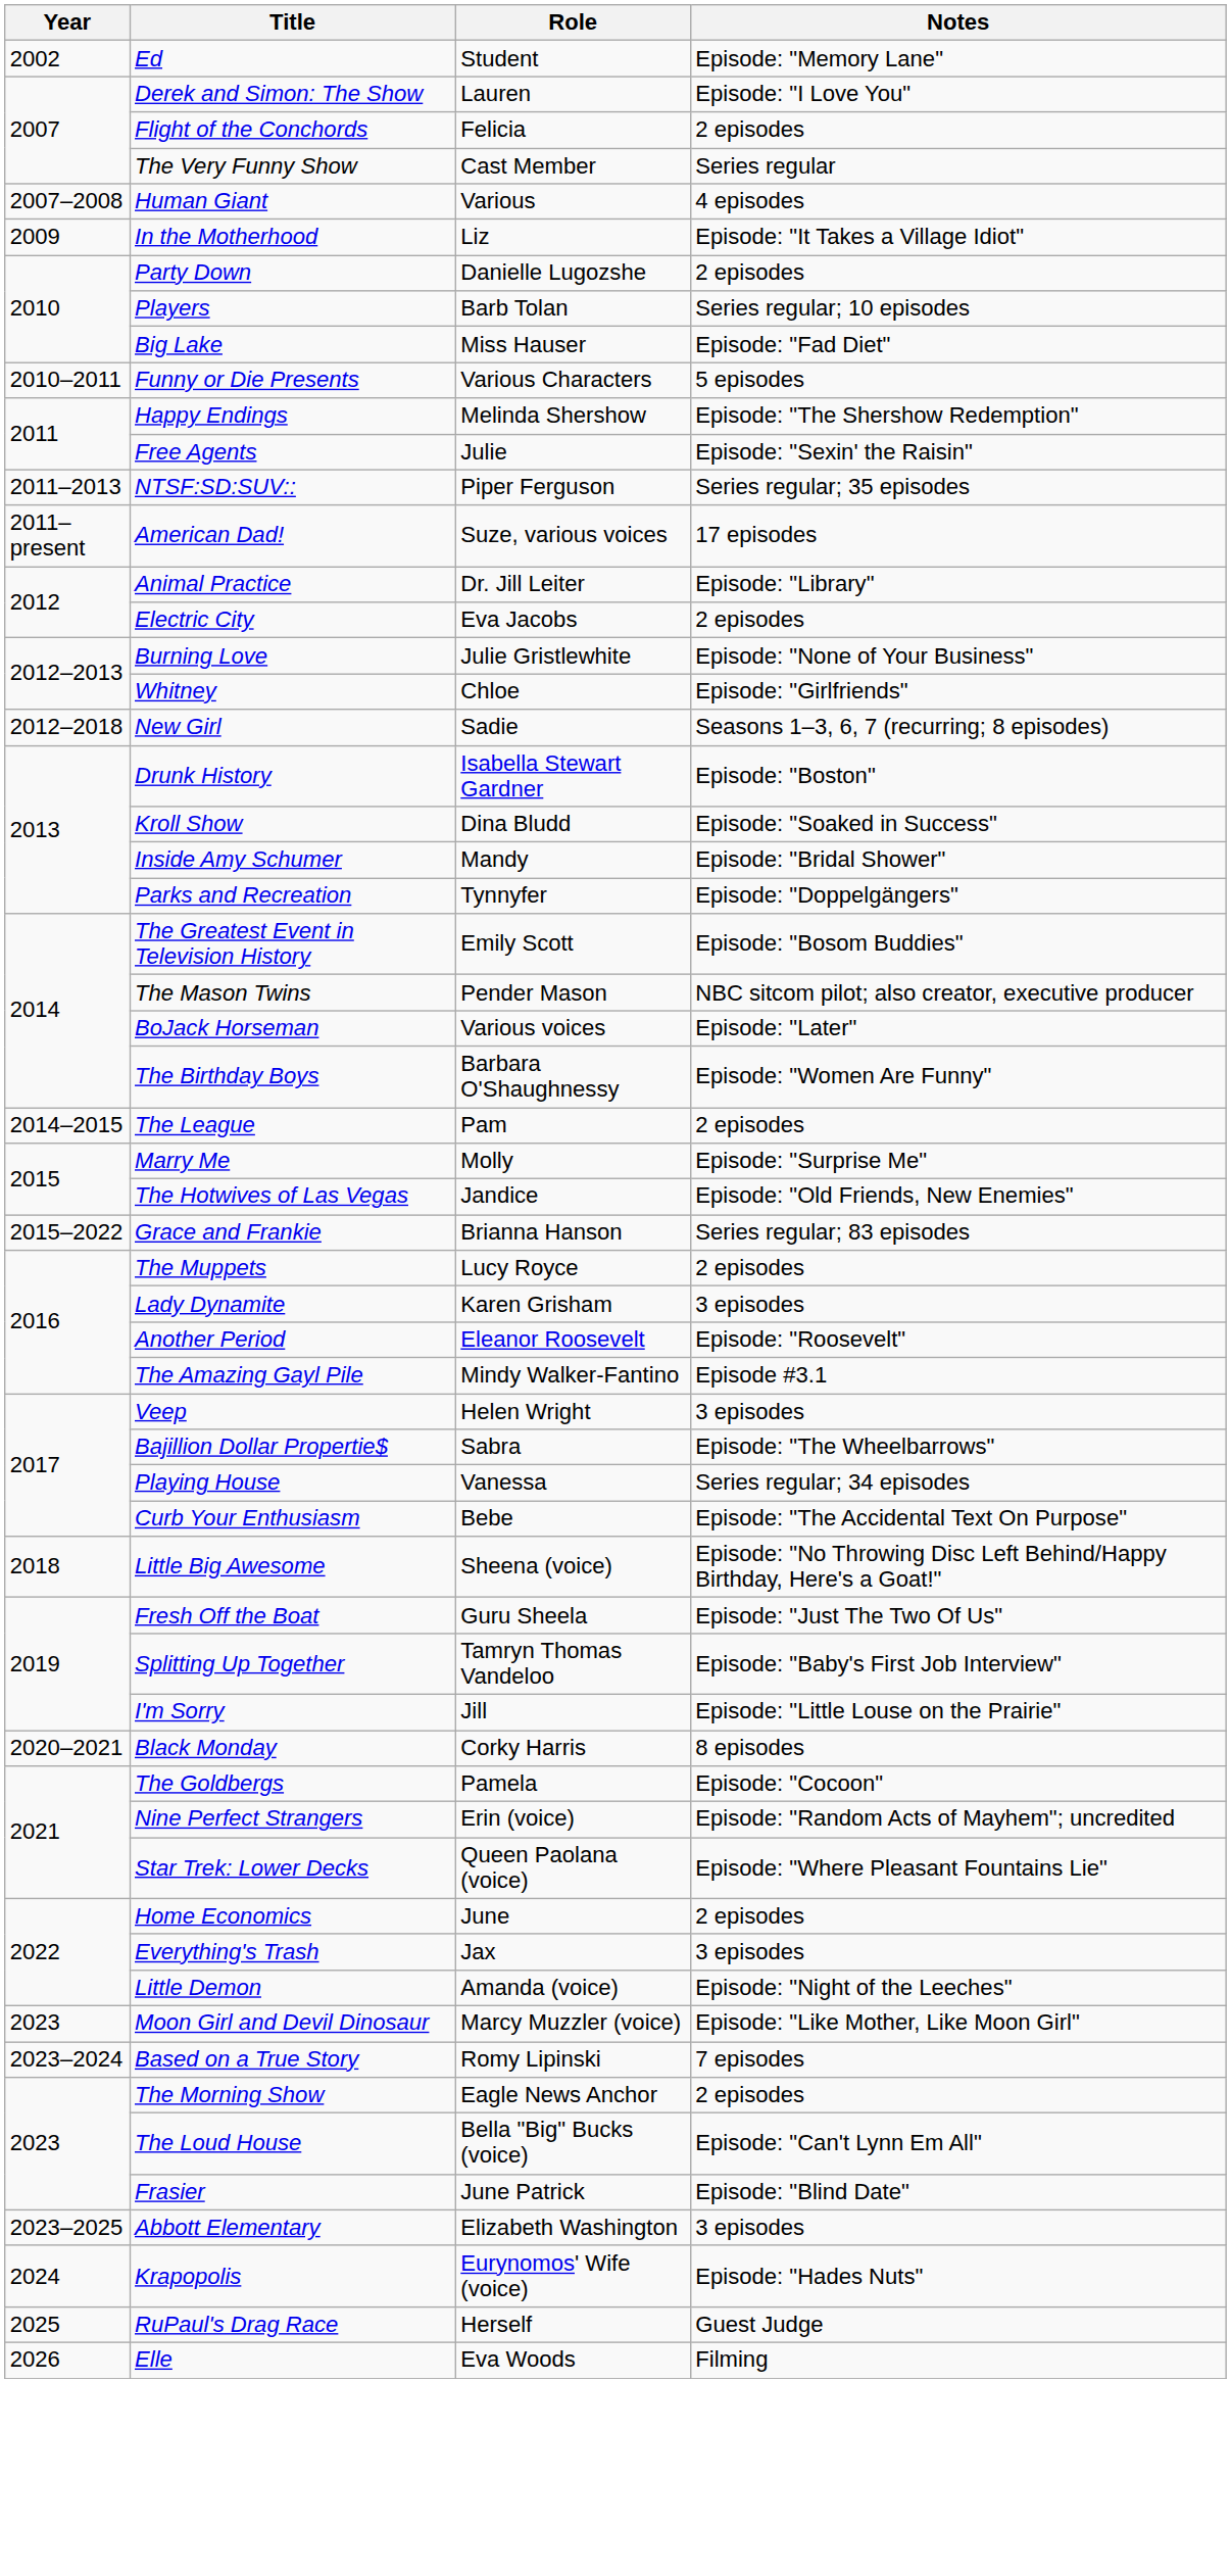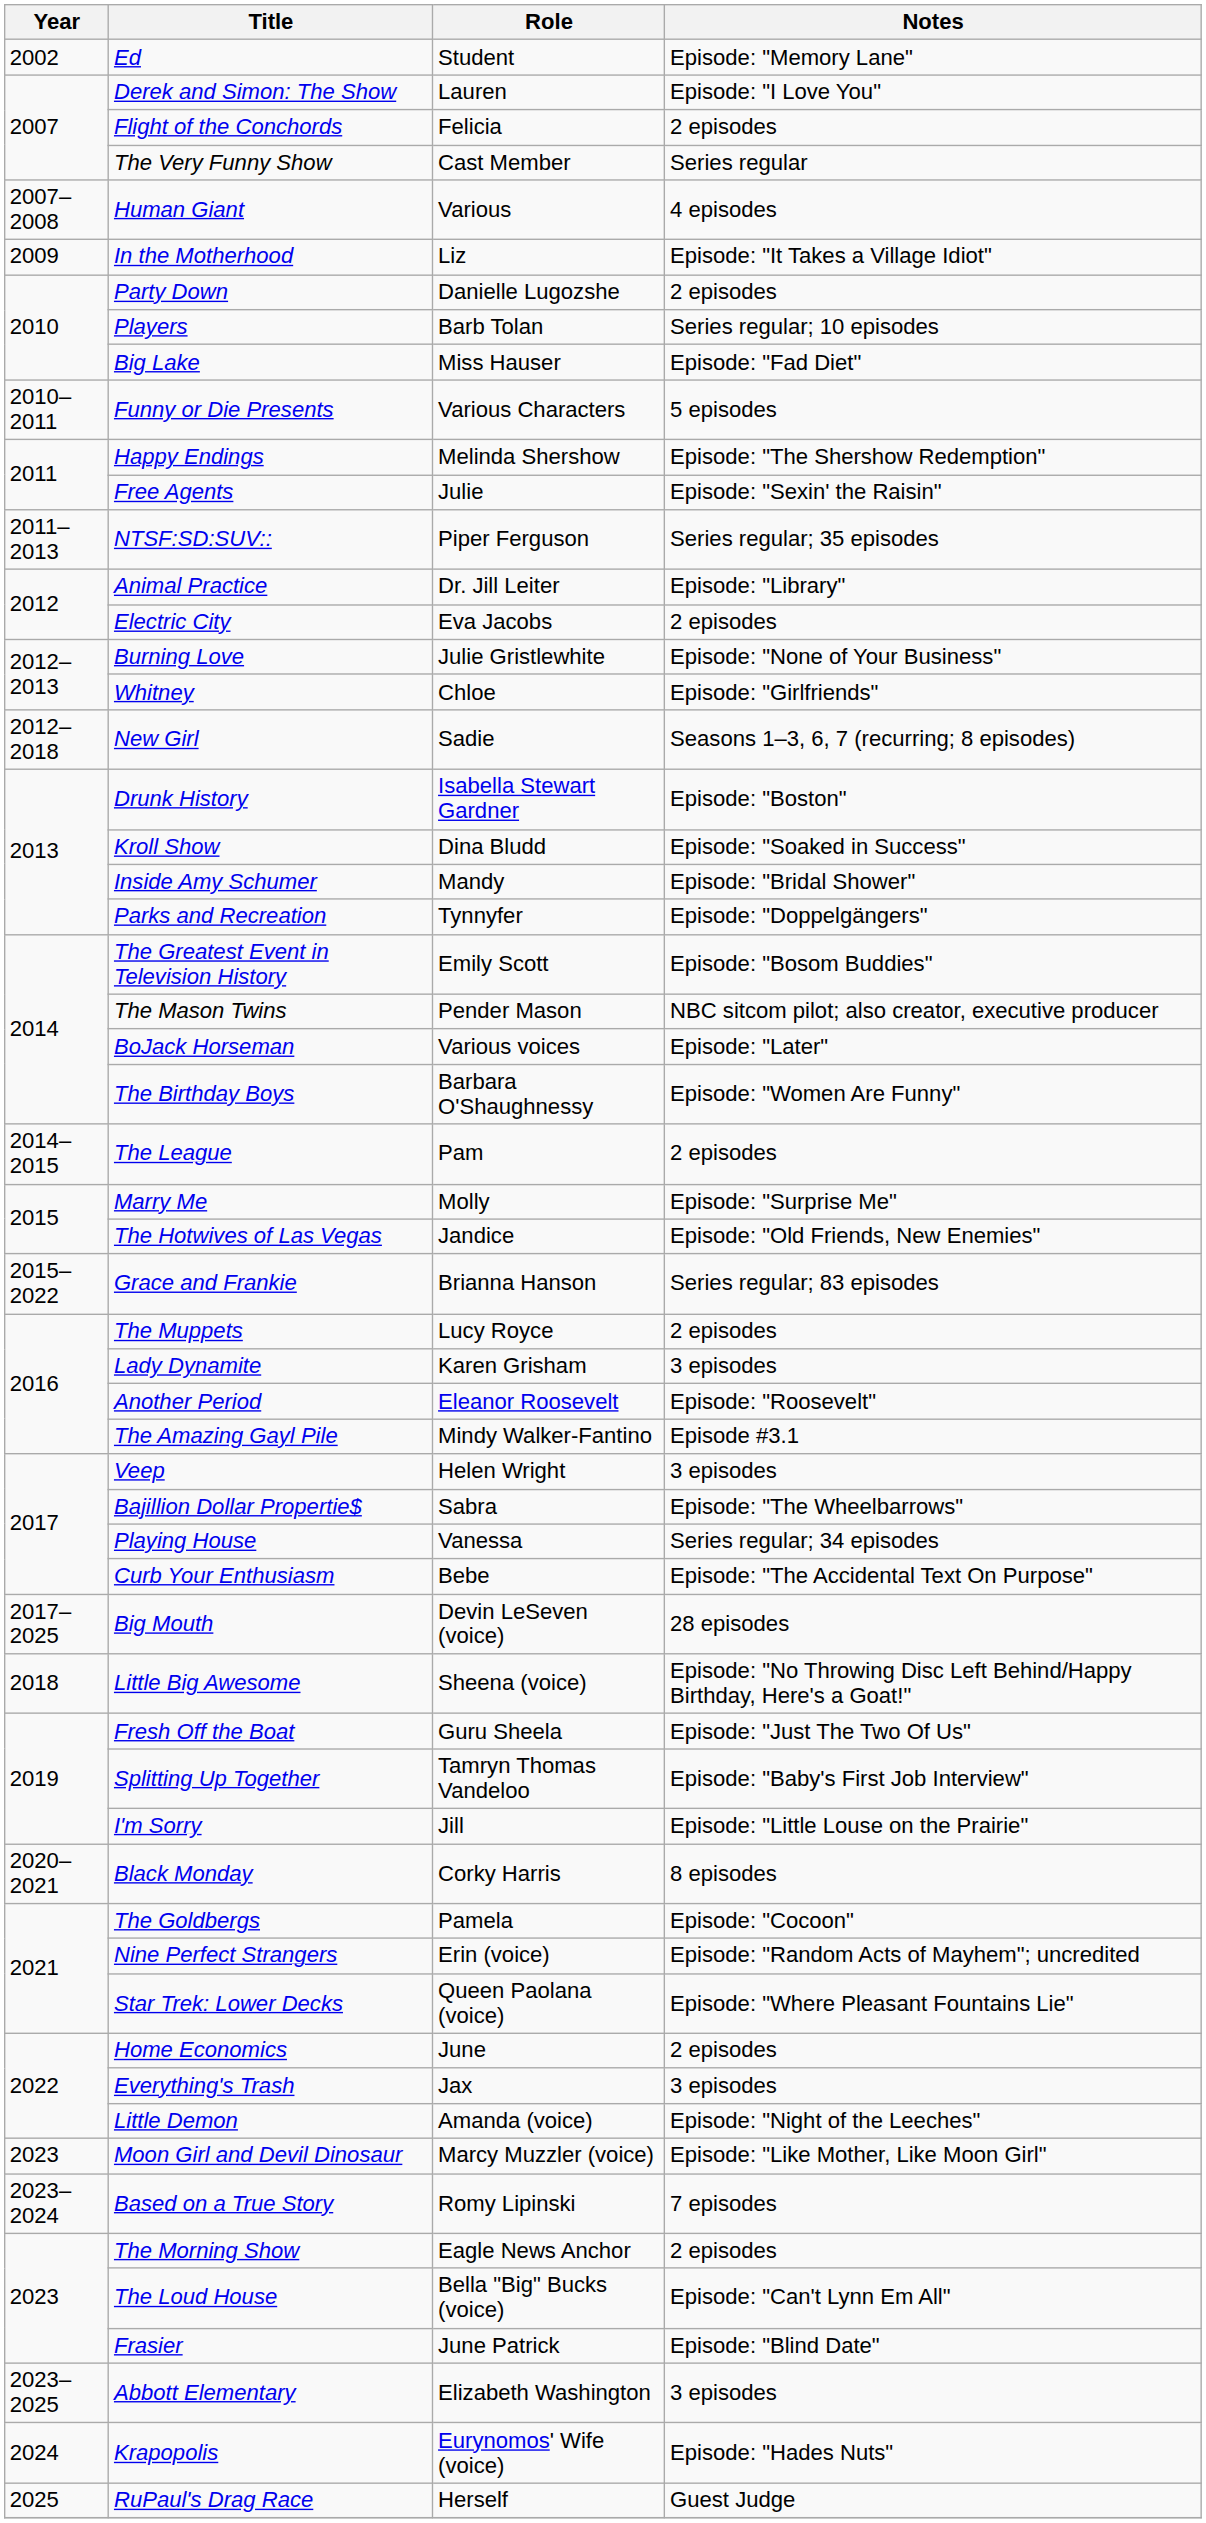 <table class="wikitable sortable">
 <tr>
 <th>Year</th>
 <th>Title</th>
 <th>Role</th>
 <th class="unsortable">Notes</th>
 </tr>
 <tr>
 <td>2002</td>
 <td><em><a href='#'>Ed</a></em></td>
 <td>Student</td>
 <td>Episode: "Memory Lane"</td>
 </tr>
 <tr>
 <td rowspan=3>2007</td>
 <td><em><a href='#'>Derek and Simon: The Show</a></em></td>
 <td>Lauren</td>
 <td>Episode: "I Love You"</td>
 </tr>
 <tr>
 <td><em><a href='#'>Flight of the Conchords</a></em></td>
 <td>Felicia</td>
 <td>2 episodes</td>
 </tr>
 <tr>
 <td data-sort-value="Very Funny Show, The"><em>The Very Funny Show</em></td>
 <td>Cast Member</td>
 <td>Series regular</td>
 </tr>
 <tr>
 <td>2007–2008</td>
 <td><em><a href='#'>Human Giant</a></em></td>
 <td>Various</td>
 <td>4 episodes</td>
 </tr>
 <tr>
 <td>2009</td>
 <td><em><a href='#'>In the Motherhood</a></em></td>
 <td>Liz</td>
 <td>Episode: "It Takes a Village Idiot"</td>
 </tr>
 <tr>
 <td rowspan=3>2010</td>
 <td><em><a href='#'>Party Down</a></em></td>
 <td>Danielle Lugozshe</td>
 <td>2 episodes</td>
 </tr>
 <tr>
 <td><em><a href='#'>Players</a></em></td>
 <td>Barb Tolan</td>
 <td>Series regular; 10 episodes</td>
 </tr>
 <tr>
 <td><em><a href='#'>Big Lake</a></em></td>
 <td>Miss Hauser</td>
 <td>Episode: "Fad Diet"</td>
 </tr>
 <tr>
 <td>2010–2011</td>
 <td><em><a href='#'>Funny or Die Presents</a></em></td>
 <td>Various Characters</td>
 <td>5 episodes</td>
 </tr>
 <tr>
 <td rowspan=2>2011</td>
 <td><em><a href='#'>Happy Endings</a></em></td>
 <td>Melinda Shershow</td>
 <td>Episode: "The Shershow Redemption"</td>
 </tr>
 <tr>
 <td><em><a href='#'>Free Agents</a></em></td>
 <td>Julie</td>
 <td>Episode: "Sexin' the Raisin"</td>
 </tr>
 <tr>
 <td>2011–2013</td>
 <td><em><a href='#'>NTSF:SD:SUV::</a></em></td>
 <td>Piper Ferguson</td>
 <td>Series regular; 35 episodes</td>
-</tr>
-<tr>
-<td>2011–present</td>
-<td><em><a href='#'>American Dad!</a></em></td>
-<td>Suze, various voices</td>
-<td>17 episodes</td>
 </tr>
 <tr>
 <td rowspan=2>2012</td>
 <td><em><a href='#'>Animal Practice</a></em></td>
 <td>Dr. Jill Leiter</td>
 <td>Episode: "Library"</td>
 </tr>
 <tr>
 <td><em><a href='#'>Electric City</a></em></td>
 <td>Eva Jacobs</td>
 <td>2 episodes</td>
 </tr>
 <tr>
 <td rowspan=2>2012–2013</td>
 <td><em><a href='#'>Burning Love</a></em></td>
 <td>Julie Gristlewhite</td>
 <td>Episode: "None of Your Business"</td>
 </tr>
 <tr>
 <td><em><a href='#'>Whitney</a></em></td>
 <td>Chloe</td>
 <td>Episode: "Girlfriends"</td>
 </tr>
 <tr>
 <td>2012–2018</td>
 <td><em><a href='#'>New Girl</a></em></td>
 <td>Sadie</td>
 <td>Seasons 1–3, 6, 7 (recurring; 8 episodes)</td>
 </tr>
 <tr>
 <td rowspan=4>2013</td>
 <td><em><a href='#'>Drunk History</a></em></td>
 <td><a href='#'>Isabella Stewart Gardner</a></td>
 <td>Episode: "Boston"</td>
 </tr>
 <tr>
 <td><em><a href='#'>Kroll Show</a></em></td>
 <td>Dina Bludd</td>
 <td>Episode: "Soaked in Success"</td>
 </tr>
 <tr>
 <td><em><a href='#'>Inside Amy Schumer</a></em></td>
 <td>Mandy</td>
 <td>Episode: "Bridal Shower"</td>
 </tr>
 <tr>
 <td><em><a href='#'>Parks and Recreation</a></em></td>
 <td>Tynnyfer</td>
 <td>Episode: "Doppelgängers"</td>
 </tr>
 <tr>
 <td rowspan=4>2014</td>
 <td data-sort-value="Greatest Event in Television History, The"><em><a href='#'>The Greatest Event in Television History</a></em></td>
 <td>Emily Scott</td>
 <td>Episode: "Bosom Buddies"</td>
 </tr>
 <tr>
 <td data-sort-value="Mason Twins, The"><em>The Mason Twins</em></td>
 <td>Pender Mason</td>
 <td>NBC sitcom pilot; also creator, executive producer</td>
 </tr>
 <tr>
 <td><em><a href='#'>BoJack Horseman</a></em></td>
 <td>Various voices</td>
 <td>Episode: "Later"</td>
 </tr>
 <tr>
 <td data-sort-value="Birthday Boys, The"><em><a href='#'>The Birthday Boys</a></em></td>
 <td>Barbara O'Shaughnessy</td>
 <td>Episode: "Women Are Funny"</td>
 </tr>
 <tr>
 <td>2014–2015</td>
 <td data-sort-value="League, The"><em><a href='#'>The League</a></em></td>
 <td>Pam</td>
 <td>2 episodes</td>
 </tr>
 <tr>
 <td rowspan=2>2015</td>
 <td><em><a href='#'>Marry Me</a></em></td>
 <td>Molly</td>
 <td>Episode: "Surprise Me"</td>
 </tr>
 <tr>
 <td data-sort-value="Hotwives of Las Vegas, The"><em><a href='#'>The Hotwives of Las Vegas</a></em></td>
 <td>Jandice</td>
 <td>Episode: "Old Friends, New Enemies"</td>
 </tr>
 <tr>
 <td>2015–2022</td>
 <td><em><a href='#'>Grace and Frankie</a></em></td>
 <td>Brianna Hanson</td>
 <td>Series regular; 83 episodes</td>
 </tr>
 <tr>
 <td rowspan=4>2016</td>
 <td data-sort-value="Muppets, The"><em><a href='#'>The Muppets</a></em></td>
 <td>Lucy Royce</td>
 <td>2 episodes</td>
 </tr>
 <tr>
 <td><em><a href='#'>Lady Dynamite</a></em></td>
 <td>Karen Grisham</td>
 <td>3 episodes</td>
 </tr>
 <tr>
 <td><em><a href='#'>Another Period</a></em></td>
 <td><a href='#'>Eleanor Roosevelt</a></td>
 <td>Episode: "Roosevelt"</td>
 </tr>
 <tr>
 <td data-sort-value="Amazing Gayl Pile, The"><em><a href='#'>The Amazing Gayl Pile</a></em></td>
 <td>Mindy Walker-Fantino</td>
 <td>Episode #3.1</td>
 </tr>
 <tr>
 <td rowspan=4>2017</td>
 <td><em><a href='#'>Veep</a></em></td>
 <td>Helen Wright</td>
 <td>3 episodes</td>
 </tr>
 <tr>
 <td><em><a href='#'>Bajillion Dollar Propertie$</a></em></td>
 <td>Sabra</td>
 <td>Episode: "The Wheelbarrows"</td>
 </tr>
 <tr>
 <td><em><a href='#'>Playing House</a></em></td>
 <td>Vanessa</td>
 <td>Series regular; 34 episodes</td>
 </tr>
 <tr>
 <td><em><a href='#'>Curb Your Enthusiasm</a></em></td>
 <td>Bebe</td>
 <td>Episode: "The Accidental Text On Purpose"</td>
 </tr>
 <tr>
+<td>2017–2025</td>
+<td><em><a href='#'>Big Mouth</a></em></td>
+<td>Devin LeSeven (voice)</td>
+<td>28 episodes</td>
+</tr>
+<tr>
 <td>2018</td>
 <td><em><a href='#'>Little Big Awesome</a></em></td>
 <td>Sheena (voice)</td>
 <td>Episode: "No Throwing Disc Left Behind/Happy Birthday, Here's a Goat!"</td>
 </tr>
 <tr>
 <td rowspan=3>2019</td>
 <td><em><a href='#'>Fresh Off the Boat</a></em></td>
 <td>Guru Sheela</td>
 <td>Episode: "Just The Two Of Us"</td>
 </tr>
 <tr>
 <td><em><a href='#'>Splitting Up Together</a></em></td>
 <td>Tamryn Thomas Vandeloo</td>
 <td>Episode: "Baby's First Job Interview"</td>
 </tr>
 <tr>
 <td><em><a href='#'>I'm Sorry</a></em></td>
 <td>Jill</td>
 <td>Episode: "Little Louse on the Prairie"</td>
 </tr>
 <tr>
 <td>2020–2021</td>
 <td><em><a href='#'>Black Monday</a></em></td>
 <td>Corky Harris</td>
 <td>8 episodes</td>
 </tr>
 <tr>
 <td rowspan=3>2021</td>
 <td data-sort-value="Goldbergs, The"><em><a href='#'>The Goldbergs</a></em></td>
 <td>Pamela</td>
 <td>Episode: "Cocoon"</td>
 </tr>
 <tr>
 <td><em><a href='#'>Nine Perfect Strangers</a></em></td>
 <td>Erin (voice)</td>
 <td>Episode: "Random Acts of Mayhem"; uncredited</td>
 </tr>
 <tr>
 <td><em><a href='#'>Star Trek: Lower Decks</a></em></td>
 <td>Queen Paolana (voice)</td>
 <td>Episode: "Where Pleasant Fountains Lie"</td>
 </tr>
 <tr>
 <td rowspan=3>2022</td>
 <td><em><a href='#'>Home Economics</a></em></td>
 <td>June</td>
 <td>2 episodes</td>
 </tr>
 <tr>
 <td><em><a href='#'>Everything's Trash</a></em></td>
 <td>Jax</td>
 <td>3 episodes</td>
 </tr>
 <tr>
 <td><em><a href='#'>Little Demon</a></em></td>
 <td>Amanda (voice)</td>
 <td>Episode: "Night of the Leeches"</td>
 </tr>
 <tr>
 <td>2023</td>
 <td><em><a href='#'>Moon Girl and Devil Dinosaur</a></em></td>
 <td>Marcy Muzzler (voice)</td>
 <td>Episode: "Like Mother, Like Moon Girl"</td>
 </tr>
 <tr>
 <td>2023–2024</td>
 <td><em><a href='#'>Based on a True Story</a></em></td>
 <td>Romy Lipinski</td>
 <td>7 episodes</td>
 </tr>
 <tr>
 <td rowspan="3">2023</td>
 <td data-sort-value="Morning Show, The"><em><a href='#'>The Morning Show</a></em></td>
 <td>Eagle News Anchor</td>
 <td>2 episodes</td>
 </tr>
 <tr>
 <td data-sort-value="Loud House, The"><em><a href='#'>The Loud House</a></em></td>
 <td>Bella "Big" Bucks (voice)</td>
 <td>Episode: "Can't Lynn Em All"</td>
 </tr>
 <tr>
 <td><em><a href='#'>Frasier</a></em></td>
 <td>June Patrick</td>
 <td>Episode: "Blind Date"</td>
 </tr>
 <tr>
 <td>2023–2025</td>
 <td><em><a href='#'>Abbott Elementary</a></em></td>
 <td>Elizabeth Washington</td>
 <td>3 episodes</td>
 </tr>
 <tr>
 <td>2024</td>
 <td><em><a href='#'>Krapopolis</a></em></td>
 <td><a href='#'>Eurynomos</a>' Wife (voice)</td>
 <td>Episode: "Hades Nuts"</td>
 </tr>
 <tr>
 <td>2025</td>
 <td><em><a href='#'>RuPaul's Drag Race</a></em></td>
 <td>Herself</td>
 <td>Guest Judge</td>
 </tr>
 <tr>
-<td>2026</td>
-<td><em><a href='#'>Elle</a></em></td>
-<td>Eva Woods</td>
-<td>Filming</td>
-</tr>
-<tr>
 </tr>
 </table>
